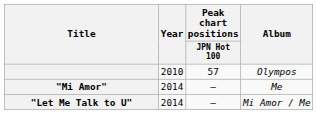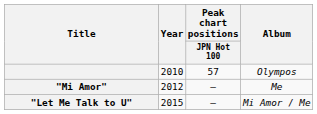 <table class="wikitable plainrowheaders" style="text-align:center;">
 <tr>
 <th scope="col" rowspan="2" style="width:16em;">Title</th>
 <th scope="col" rowspan="2">Year</th>
 <th scope="col" colspan="1">Peak chart positions</th>
 <th scope="col" rowspan="2">Album</th>
 </tr>
 <tr>
 <th style="width:3em;font-size:85%">JPN Hot 100<br></th>
 </tr>
 <tr>
 <th scope="row"></th>
 <td rowspan="1">2010</td>
 <td>57</td>
 <td><em>Olympos</em></td>
 </tr>
 <tr>
 <th scope="row">"Mi Amor"</th>
-<td>2014</td>
+<td>2012</td>
 <td>—</td>
 <td><em>Me</em></td>
 </tr>
 <tr>
 <th scope="row">"Let Me Talk to U"</th>
-<td rowspan="1">2014</td>
+<td rowspan="1">2015</td>
 <td>—</td>
 <td><em>Mi Amor</em> / <em>Me</em></td>
 </tr>
 </table>
